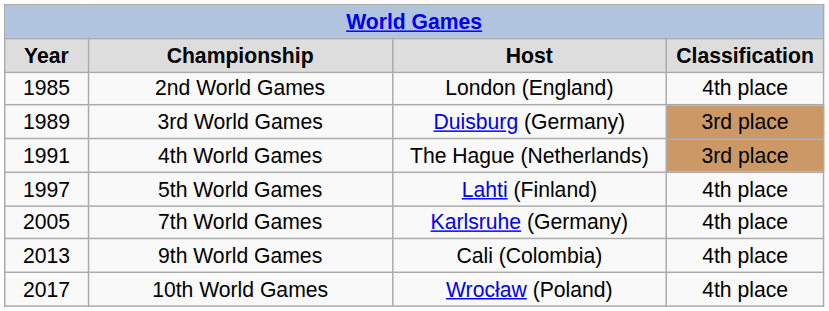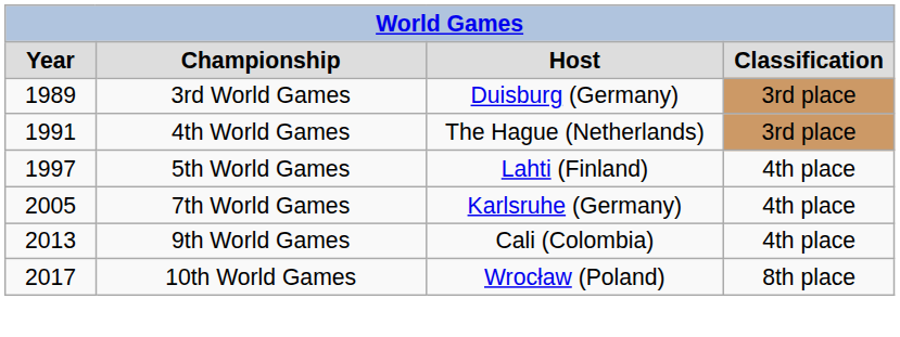 <table class="wikitable" style=font-size:90%>
 <tr align=center style="background:#B0C4DE;">
 <td colspan=4><strong><a href='#'>World Games</a></strong></td>
 </tr>
 <tr align=center bgcolor="#dddddd">
 <td width=50><strong>Year</strong></td>
 <td width=200><strong>Championship</strong></td>
 <td width=180><strong>Host</strong></td>
 <td width=100><strong>Classification</strong></td>
-</tr>
-<tr align=center>
-<td>1985</td>
-<td>2nd World Games</td>
-<td>London (England)</td>
-<td align="center">4th place</td>
 </tr>
 <tr align=center>
 <td>1989</td>
 <td>3rd World Games</td>
 <td><a href='#'>Duisburg</a> (Germany)</td>
 <td bgcolor="#CC9966" align="center"> 3rd place</td>
 </tr>
 <tr align=center>
 <td>1991</td>
 <td>4th World Games</td>
 <td>The Hague (Netherlands)</td>
 <td bgcolor="#CC9966" align="center"> 3rd place</td>
 </tr>
 <tr align=center>
 <td>1997</td>
 <td>5th World Games</td>
 <td><a href='#'>Lahti</a> (Finland)</td>
 <td align="center">4th place</td>
 </tr>
 <tr align=center>
 <td>2005</td>
 <td>7th World Games</td>
 <td><a href='#'>Karlsruhe</a> (Germany)</td>
 <td align="center">4th place</td>
 </tr>
 <tr align=center>
 <td>2013</td>
 <td>9th World Games</td>
 <td>Cali (Colombia)</td>
 <td align="center">4th place</td>
 </tr>
 <tr align=center>
 <td>2017</td>
 <td>10th World Games</td>
 <td><a href='#'>Wrocław</a> (Poland)</td>
-<td align="center">4th place</td>
+<td align="center">8th place</td>
 </tr>
 </table>
